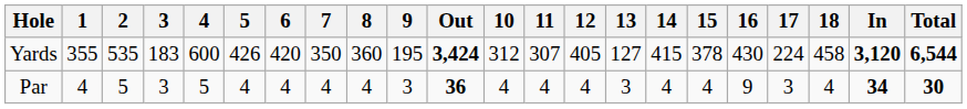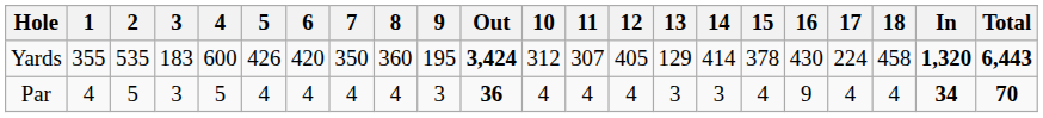 <table class="wikitable" style="text-align:center">
 <tr>
 <th align="left">Hole</th>
 <th>1</th>
 <th>2</th>
 <th>3</th>
 <th>4</th>
 <th>5</th>
 <th>6</th>
 <th>7</th>
 <th>8</th>
 <th>9</th>
 <th>Out</th>
 <th>10</th>
 <th>11</th>
 <th>12</th>
 <th>13</th>
 <th>14</th>
 <th>15</th>
 <th>16</th>
 <th>17</th>
 <th>18</th>
 <th>In</th>
 <th>Total</th>
 </tr>
 <tr>
 <td align="left">Yards</td>
 <td>355</td>
 <td>535</td>
 <td>183</td>
 <td>600</td>
 <td>426</td>
 <td>420</td>
 <td>350</td>
 <td>360</td>
 <td>195</td>
 <td><strong>3,424</strong></td>
 <td>312</td>
 <td>307</td>
 <td>405</td>
-<td>127</td>
-<td>415</td>
+<td>129</td>
+<td>414</td>
 <td>378</td>
 <td>430</td>
 <td>224</td>
 <td>458</td>
-<td><strong>3,120</strong></td>
-<td><strong>6,544</strong></td>
+<td><strong>1,320</strong></td>
+<td><strong>6,443</strong></td>
 </tr>
 <tr>
 <td>Par</td>
 <td>4</td>
 <td>5</td>
 <td>3</td>
 <td>5</td>
 <td>4</td>
 <td>4</td>
 <td>4</td>
 <td>4</td>
 <td>3</td>
 <td><strong>36</strong></td>
 <td>4</td>
 <td>4</td>
 <td>4</td>
 <td>3</td>
+<td>3</td>
+<td>4</td>
+<td>9</td>
 <td>4</td>
 <td>4</td>
-<td>9</td>
-<td>3</td>
-<td>4</td>
 <td><strong>34</strong></td>
-<td><strong>30</strong></td>
+<td><strong>70</strong></td>
 </tr>
 </table>
